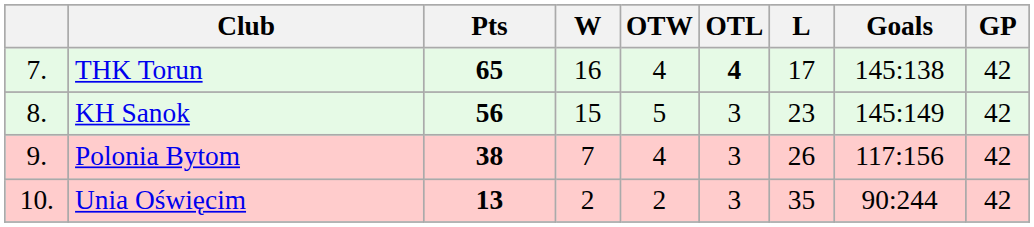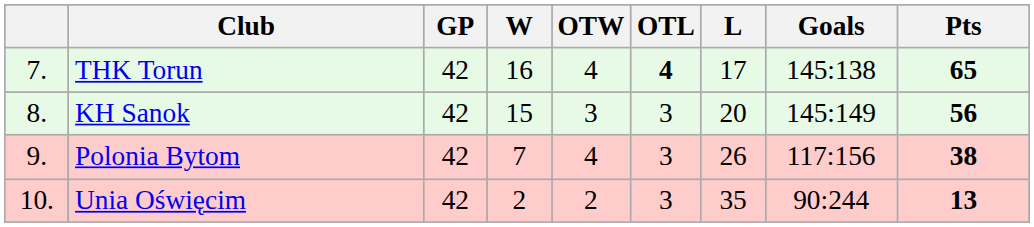 <table class="wikitable">
 <tr>
 <th width="30"></th>
 <th width="200">Club</th>
-<th width="70">Pts</th>
+<th width="30">GP</th>
 <th width="30">W</th>
 <th width="30">OTW</th>
 <th width="30">OTL</th>
 <th width="30">L</th>
 <th width="70">Goals</th>
-<th width="30">GP</th>
+<th width="70">Pts</th>
 </tr>
 <tr bgcolor="#e6fae6" align="center">
 <td>7.</td>
 <td align="left"><a href='#'>THK Torun</a></td>
-<td><strong>65</strong></td>
+<td>42</td>
 <td>16</td>
 <td>4</td>
 <td><strong>4</strong></td>
 <td>17</td>
 <td>145:138</td>
-<td>42</td>
+<td><strong>65</strong></td>
 </tr>
 <tr bgcolor="#e6fae6" align="center">
 <td>8.</td>
 <td align="left"><a href='#'>KH Sanok</a></td>
+<td>42</td>
+<td>15</td>
+<td>3</td>
+<td>3</td>
+<td>20</td>
+<td>145:149</td>
 <td><strong>56</strong></td>
-<td>15</td>
-<td>5</td>
-<td>3</td>
-<td>23</td>
-<td>145:149</td>
-<td>42</td>
 </tr>
 <tr bgcolor="#FFCCCC" align="center">
 <td>9.</td>
 <td align="left"><a href='#'>Polonia Bytom</a></td>
-<td><strong>38</strong></td>
+<td>42</td>
 <td>7</td>
 <td>4</td>
 <td>3</td>
 <td>26</td>
 <td>117:156</td>
-<td>42</td>
+<td><strong>38</strong></td>
 </tr>
 <tr bgcolor="#FFCCCC" align="center">
 <td>10.</td>
 <td align="left"><a href='#'>Unia Oświęcim</a></td>
-<td><strong>13</strong></td>
+<td>42</td>
 <td>2</td>
 <td>2</td>
 <td>3</td>
 <td>35</td>
 <td>90:244</td>
-<td>42</td>
+<td><strong>13</strong></td>
 </tr>
 </table>
